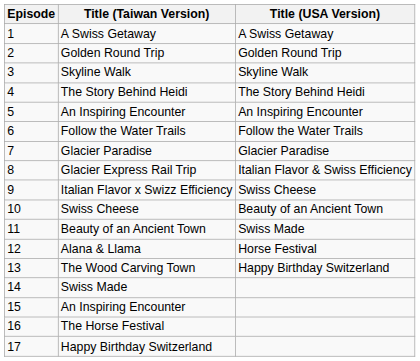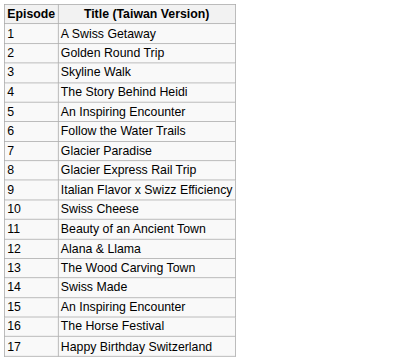 <table class="wikitable">
 <tr>
 <th>Episode</th>
 <th>Title (Taiwan Version)</th>
-<th>Title (USA Version)</th>
 </tr>
 <tr>
 <td>1</td>
-<td>A Swiss Getaway</td>
 <td>A Swiss Getaway</td>
 </tr>
 <tr>
 <td>2</td>
 <td>Golden Round Trip</td>
-<td>Golden Round Trip</td>
 </tr>
 <tr>
 <td>3</td>
-<td>Skyline Walk</td>
 <td>Skyline Walk</td>
 </tr>
 <tr>
 <td>4</td>
 <td>The Story Behind Heidi</td>
-<td>The Story Behind Heidi</td>
 </tr>
 <tr>
 <td>5</td>
-<td>An Inspiring Encounter</td>
 <td>An Inspiring Encounter</td>
 </tr>
 <tr>
 <td>6</td>
 <td>Follow the Water Trails</td>
-<td>Follow the Water Trails</td>
 </tr>
 <tr>
 <td>7</td>
-<td>Glacier Paradise</td>
 <td>Glacier Paradise</td>
 </tr>
 <tr>
 <td>8</td>
 <td>Glacier Express Rail Trip </td>
-<td>Italian Flavor & Swiss Efficiency</td>
 </tr>
 <tr>
 <td>9</td>
 <td>Italian Flavor x Swizz Efficiency</td>
-<td>Swiss Cheese</td>
 </tr>
 <tr>
 <td>10</td>
 <td>Swiss Cheese</td>
-<td>Beauty of an Ancient Town</td>
 </tr>
 <tr>
 <td>11</td>
 <td>Beauty of an Ancient Town</td>
-<td>Swiss Made</td>
 </tr>
 <tr>
 <td>12</td>
 <td>Alana & Llama</td>
-<td>Horse Festival</td>
 </tr>
 <tr>
 <td>13</td>
 <td>The Wood Carving Town</td>
-<td>Happy Birthday Switzerland</td>
 </tr>
 <tr>
 <td>14</td>
 <td>Swiss Made</td>
-<td></td>
 </tr>
 <tr>
 <td>15</td>
 <td>An Inspiring Encounter</td>
-<td></td>
 </tr>
 <tr>
 <td>16</td>
 <td>The Horse Festival</td>
-<td></td>
 </tr>
 <tr>
 <td>17</td>
 <td>Happy Birthday Switzerland</td>
-<td></td>
 </tr>
 </table>
